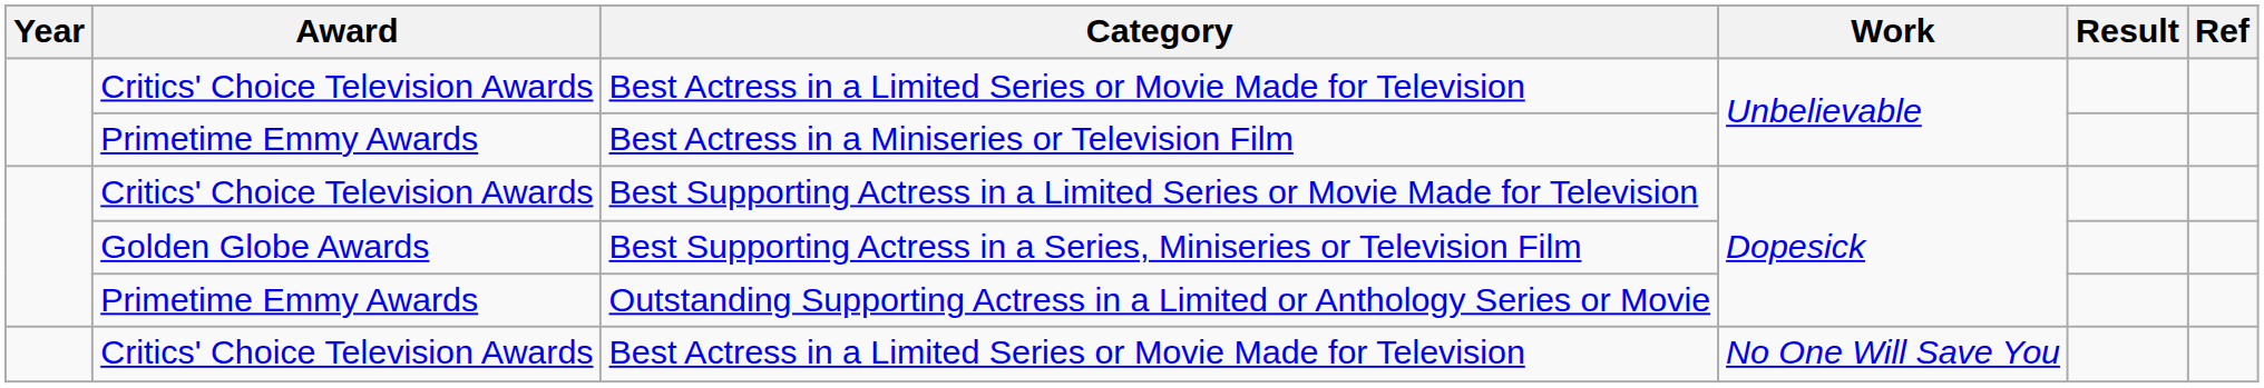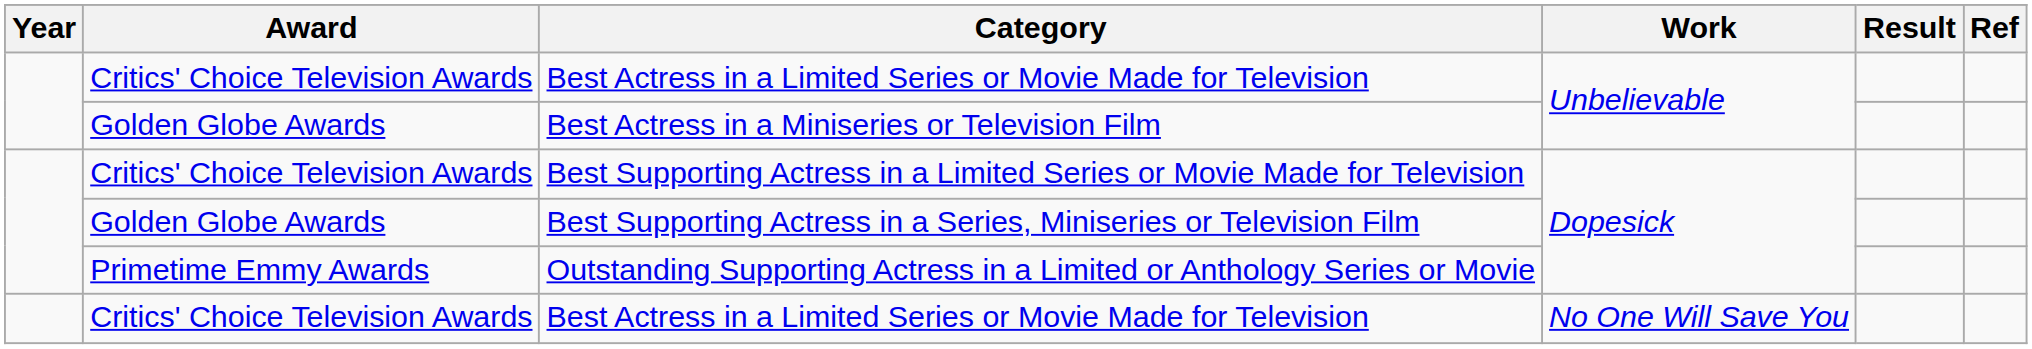 <table class="wikitable sortable">
 <tr>
 <th>Year</th>
 <th>Award</th>
 <th>Category</th>
 <th>Work</th>
 <th>Result</th>
 <th>Ref</th>
 </tr>
 <tr>
 <td rowspan="2"></td>
 <td><a href='#'>Critics' Choice Television Awards</a></td>
 <td><a href='#'>Best Actress in a Limited Series or Movie Made for Television</a></td>
 <td rowspan=2><em><a href='#'>Unbelievable</a></em></td>
 <td></td>
 <td style="text-align:center;"></td>
 </tr>
 <tr>
-<td><a href='#'>Primetime Emmy Awards</a></td>
+<td><a href='#'>Golden Globe Awards</a></td>
 <td><a href='#'>Best Actress in a Miniseries or Television Film</a></td>
 <td></td>
 <td style="text-align:center;"></td>
 </tr>
 <tr>
 <td rowspan="3"></td>
 <td><a href='#'>Critics' Choice Television Awards</a></td>
 <td><a href='#'>Best Supporting Actress in a Limited Series or Movie Made for Television</a></td>
 <td rowspan=3><em><a href='#'>Dopesick</a></em></td>
 <td></td>
 <td style="text-align:center;"></td>
 </tr>
 <tr>
 <td><a href='#'>Golden Globe Awards</a></td>
 <td><a href='#'>Best Supporting Actress in a Series, Miniseries or Television Film</a></td>
 <td></td>
 <td style="text-align:center;"></td>
 </tr>
 <tr>
 <td><a href='#'>Primetime Emmy Awards</a></td>
 <td><a href='#'>Outstanding Supporting Actress in a Limited or Anthology Series or Movie</a></td>
 <td></td>
 <td style = "text-align: center;"></td>
 </tr>
 <tr>
 <td></td>
 <td><a href='#'>Critics' Choice Television Awards</a></td>
 <td><a href='#'>Best Actress in a Limited Series or Movie Made for Television</a></td>
 <td><em><a href='#'>No One Will Save You</a></em></td>
 <td></td>
 <td style="text-align:center;"></td>
 </tr>
 </table>
